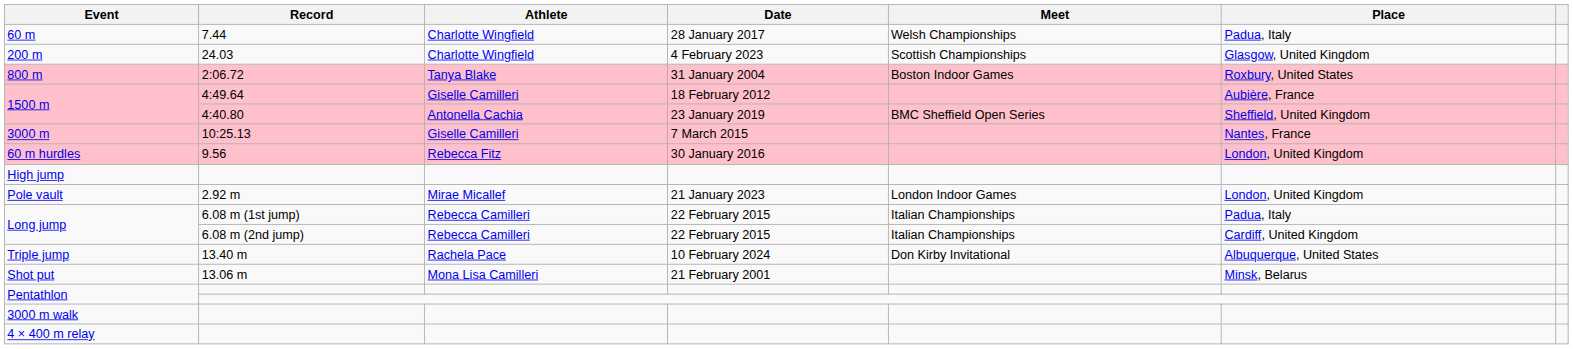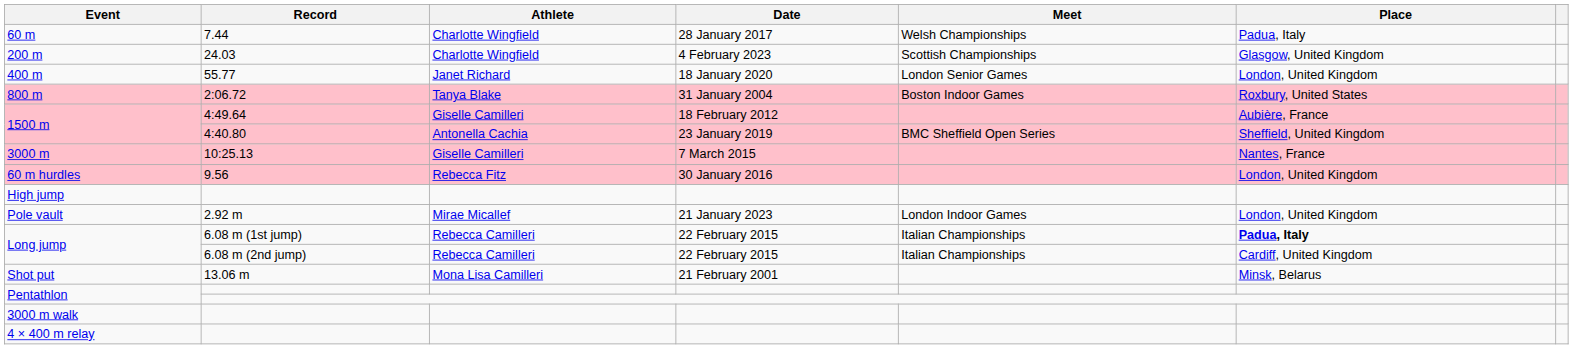 <table class="wikitable" style="font-size:95%; width: 95%;">
 <tr>
 <th>Event</th>
 <th>Record</th>
 <th>Athlete</th>
 <th>Date</th>
 <th>Meet</th>
 <th>Place</th>
 <th></th>
 </tr>
 <tr>
 <td><a href='#'>60 m</a></td>
 <td>7.44</td>
 <td><a href='#'>Charlotte Wingfield</a></td>
 <td>28 January 2017</td>
 <td>Welsh Championships</td>
 <td><a href='#'>Padua</a>, Italy</td>
 <td></td>
 </tr>
 <tr>
 <td><a href='#'>200 m</a></td>
 <td>24.03</td>
 <td><a href='#'>Charlotte Wingfield</a></td>
 <td>4 February 2023</td>
 <td>Scottish Championships</td>
 <td><a href='#'>Glasgow</a>, United Kingdom</td>
+<td></td>
+</tr>
+<tr>
+<td><a href='#'>400 m</a></td>
+<td>55.77</td>
+<td><a href='#'>Janet Richard</a></td>
+<td>18 January 2020</td>
+<td>London Senior Games</td>
+<td><a href='#'>London</a>, United Kingdom</td>
 <td></td>
 </tr>
 <tr bgcolor=pink>
 <td><a href='#'>800 m</a></td>
 <td>2:06.72</td>
 <td><a href='#'>Tanya Blake</a></td>
 <td>31 January 2004</td>
 <td>Boston Indoor Games</td>
 <td><a href='#'>Roxbury</a>, United States</td>
 <td></td>
 </tr>
 <tr bgcolor=pink>
 <td rowspan=2><a href='#'>1500 m</a></td>
 <td>4:49.64</td>
 <td><a href='#'>Giselle Camilleri</a></td>
 <td>18 February 2012</td>
 <td></td>
 <td><a href='#'>Aubière</a>, France</td>
 <td></td>
 </tr>
 <tr bgcolor=pink>
 <td>4:40.80</td>
 <td><a href='#'>Antonella Cachia</a></td>
 <td>23 January 2019</td>
 <td>BMC Sheffield Open Series</td>
 <td><a href='#'>Sheffield</a>, United Kingdom</td>
 <td></td>
 </tr>
 <tr bgcolor=pink>
 <td><a href='#'>3000 m</a></td>
 <td>10:25.13</td>
 <td><a href='#'>Giselle Camilleri</a></td>
 <td>7 March 2015</td>
 <td></td>
 <td><a href='#'>Nantes</a>, France</td>
 <td></td>
 </tr>
 <tr bgcolor=pink>
 <td><a href='#'>60 m hurdles</a></td>
 <td>9.56</td>
 <td><a href='#'>Rebecca Fitz</a></td>
 <td>30 January 2016</td>
 <td></td>
 <td><a href='#'>London</a>, United Kingdom</td>
 <td></td>
 </tr>
 <tr>
 <td><a href='#'>High jump</a></td>
 <td></td>
 <td></td>
 <td></td>
 <td></td>
 <td></td>
 <td></td>
 </tr>
 <tr>
 <td><a href='#'>Pole vault</a></td>
 <td>2.92 m</td>
 <td><a href='#'>Mirae Micallef</a></td>
 <td>21 January 2023</td>
 <td>London Indoor Games</td>
 <td><a href='#'>London</a>, United Kingdom</td>
 <td></td>
 </tr>
 <tr>
 <td rowspan=2><a href='#'>Long jump</a></td>
 <td>6.08 m (1st jump)</td>
 <td><a href='#'>Rebecca Camilleri</a></td>
 <td>22 February 2015</td>
 <td>Italian Championships</td>
-<td><a href='#'>Padua</a>, Italy</td>
+<td><strong><a href='#'>Padua</a>, Italy</strong></td>
 <td></td>
 </tr>
 <tr>
 <td>6.08 m (2nd jump)</td>
 <td><a href='#'>Rebecca Camilleri</a></td>
 <td>22 February 2015</td>
 <td>Italian Championships</td>
 <td><a href='#'>Cardiff</a>, United Kingdom</td>
-<td></td>
-</tr>
-<tr>
-<td><a href='#'>Triple jump</a></td>
-<td>13.40 m </td>
-<td><a href='#'>Rachela Pace</a></td>
-<td>10 February 2024</td>
-<td>Don Kirby Invitational</td>
-<td><a href='#'>Albuquerque</a>, United States</td>
 <td></td>
 </tr>
 <tr>
 <td><a href='#'>Shot put</a></td>
 <td>13.06 m</td>
 <td><a href='#'>Mona Lisa Camilleri</a></td>
 <td>21 February 2001</td>
 <td></td>
 <td><a href='#'>Minsk</a>, Belarus</td>
 <td></td>
 </tr>
 <tr>
 <td rowspan=2><a href='#'>Pentathlon</a></td>
 <td></td>
 <td></td>
 <td></td>
 <td></td>
 <td></td>
 <td></td>
 </tr>
 <tr>
 <td colspan=5></td>
 <td></td>
 </tr>
 <tr>
 <td><a href='#'>3000 m walk</a></td>
 <td></td>
 <td></td>
 <td></td>
 <td></td>
 <td></td>
 <td></td>
 </tr>
 <tr>
 <td><a href='#'>4 × 400 m relay</a></td>
 <td></td>
 <td></td>
 <td></td>
 <td></td>
 <td></td>
 <td></td>
 </tr>
 </table>
